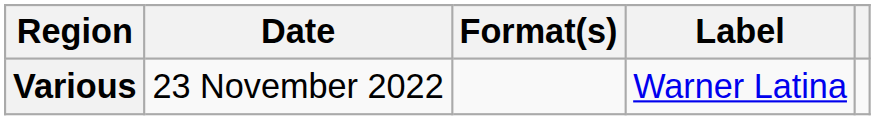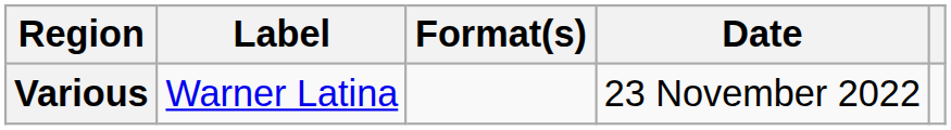 <table class="wikitable plainrowheaders">
 <tr>
 <th scope="col">Region</th>
+<th scope="col">Label</th>
+<th scope="col">Format(s)</th>
 <th scope="col">Date</th>
-<th scope="col">Format(s)</th>
-<th scope="col">Label</th>
 <th scope="col"></th>
 </tr>
 <tr>
 <th scope="row">Various</th>
+<td><a href='#'>Warner Latina</a></td>
+<td></td>
 <td>23 November 2022</td>
-<td></td>
-<td><a href='#'>Warner Latina</a></td>
 <td style="text-align:center;"></td>
 </tr>
 </table>
